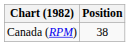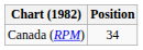 <table class="wikitable">
 <tr>
 <th>Chart (1982)</th>
 <th>Position</th>
 </tr>
 <tr>
 <td>Canada (<a href='#'><em>RPM</em></a>)</td>
-<td align="center">38</td>
+<td align="center">34</td>
 </tr>
 </table>
